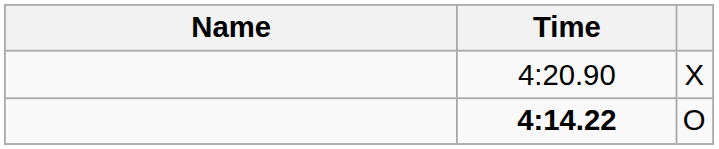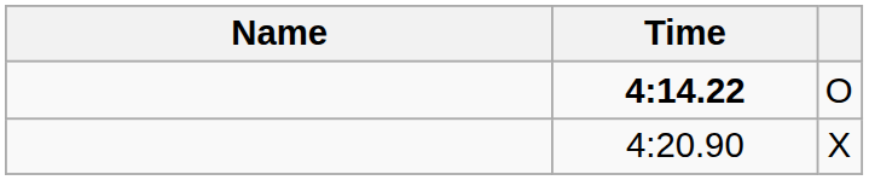 <table class="wikitable" style="text-align:center;">
 <tr>
 <th style="width:15em">Name</th>
 <th style="width:7em">Time</th>
 <th></th>
 </tr>
 <tr>
 <td align=left></td>
+<td><strong>4:14.22</strong></td>
+<td>O</td>
+</tr>
+<tr>
+<td align=left></td>
 <td>4:20.90</td>
 <td>X</td>
 </tr>
-<tr>
-<td align=left></td>
-<td><strong>4:14.22</strong></td>
-<td>O</td>
-</tr>
 </table>
